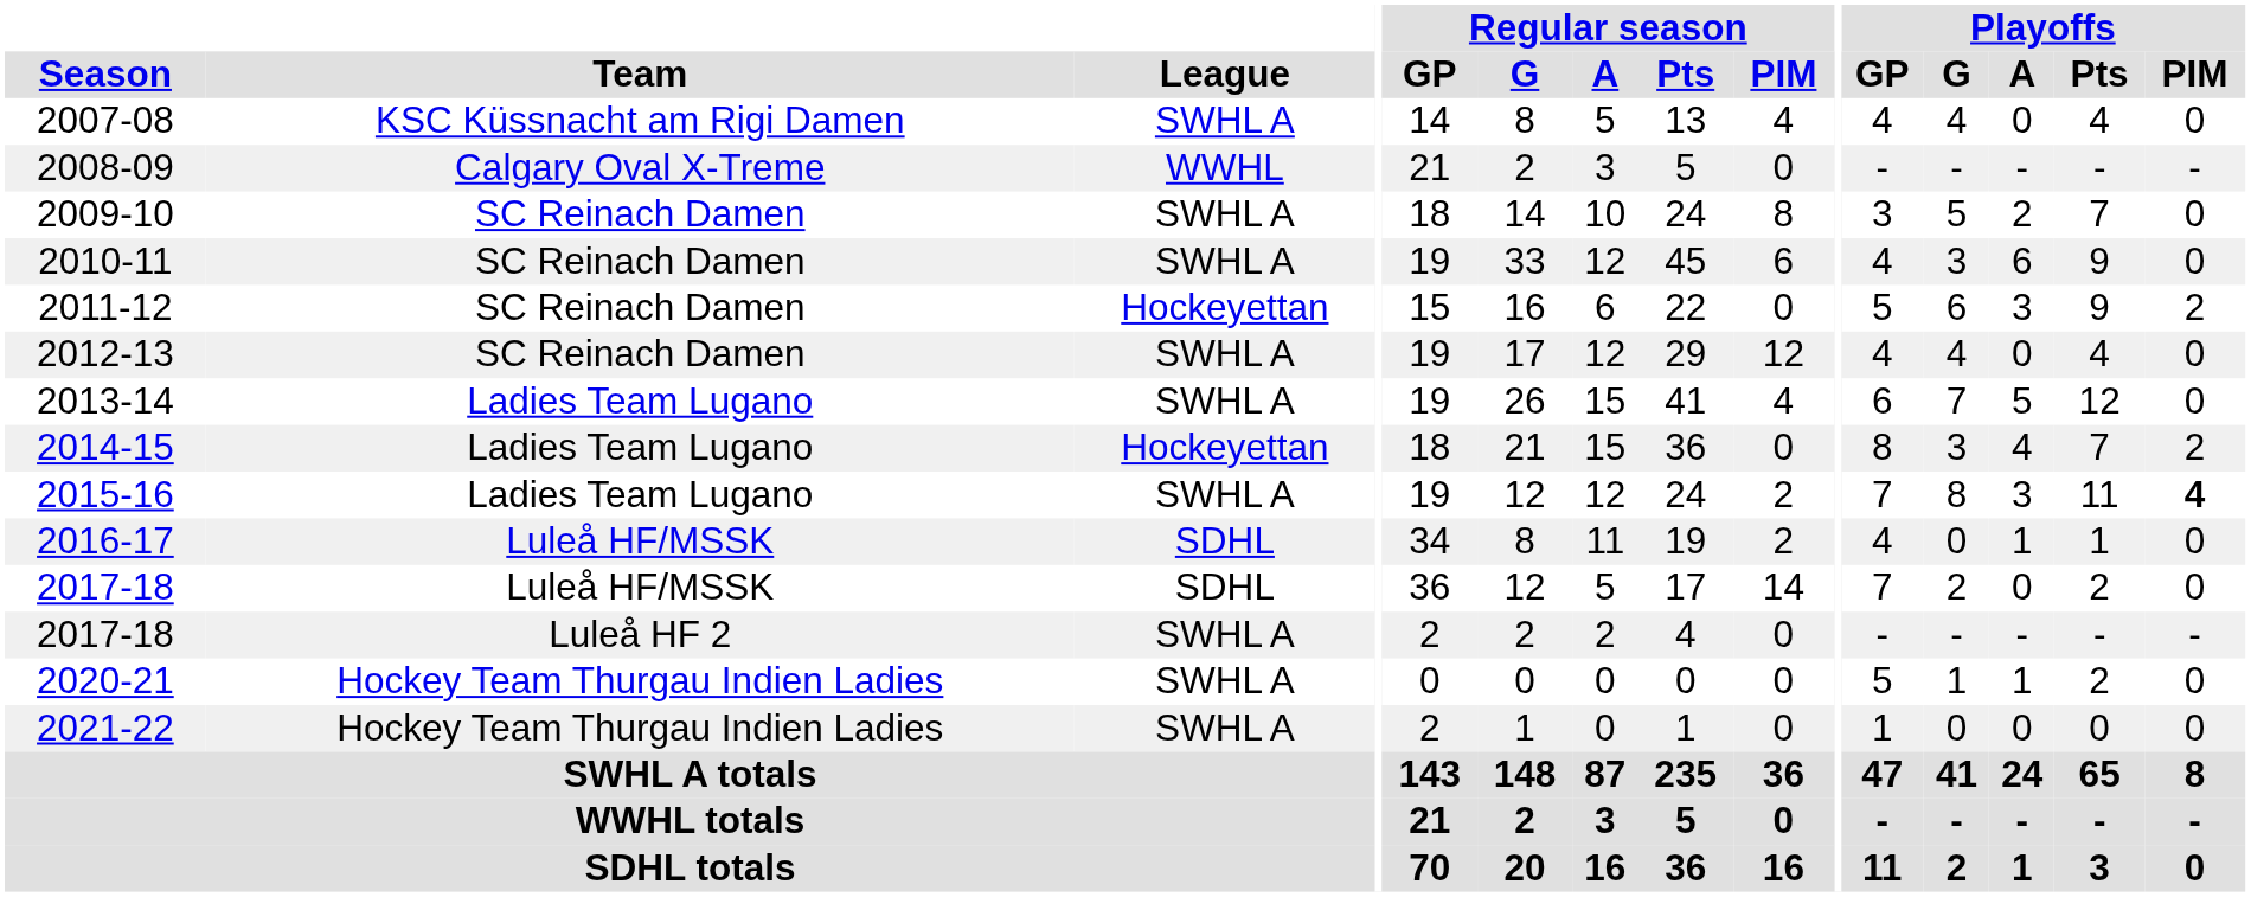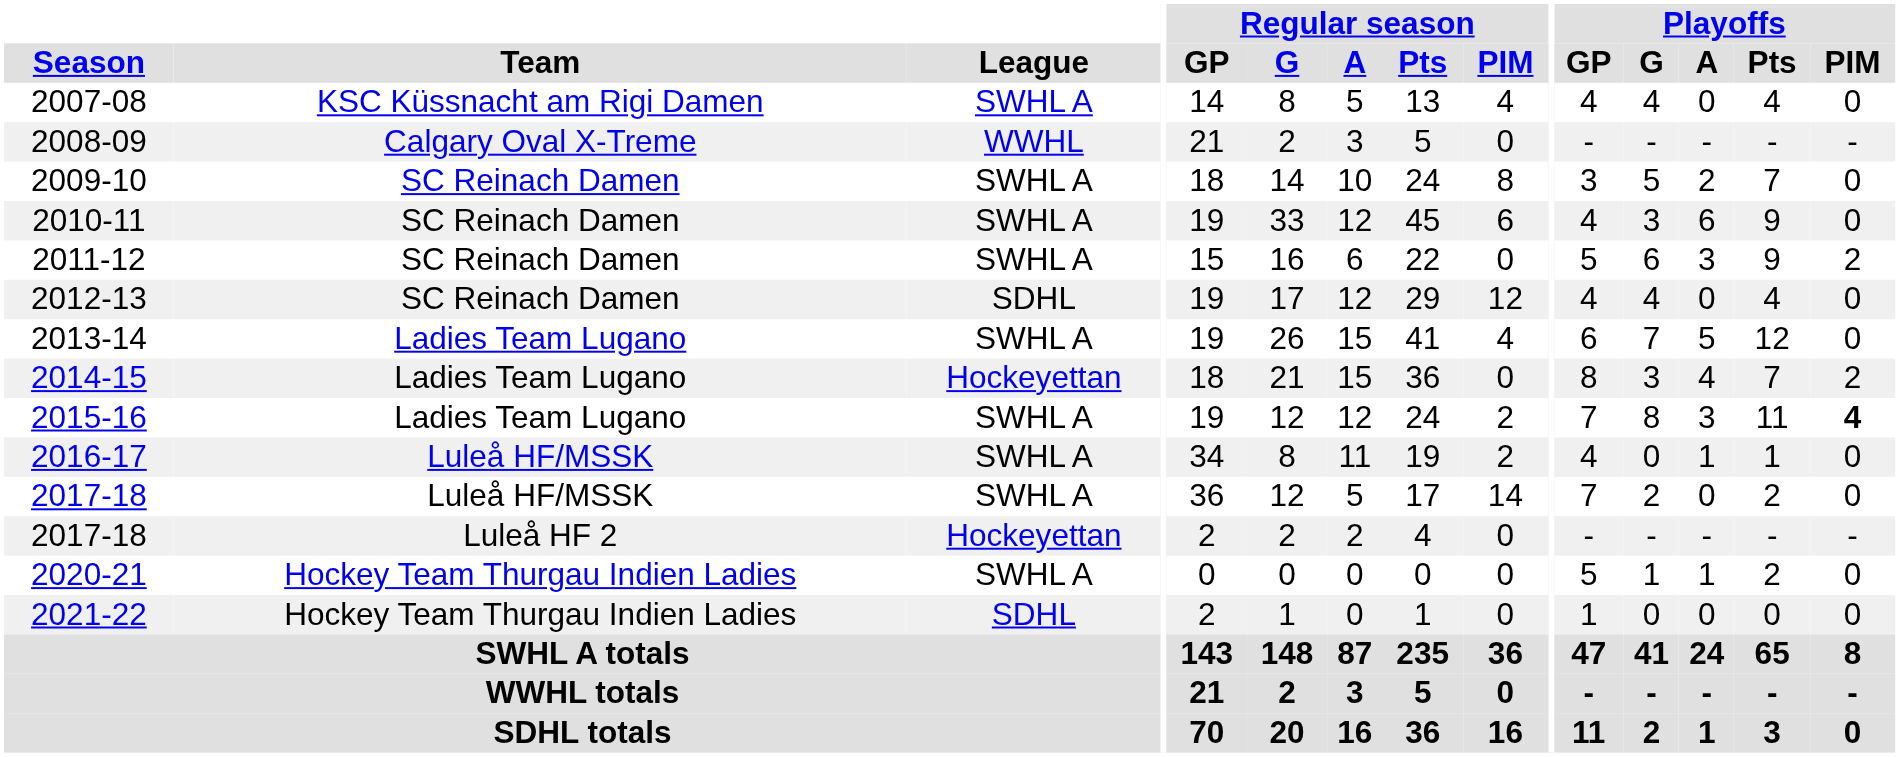 <table border="0" cellpadding="1" cellspacing="0" style="text-align:center; width:60em">
 <tr bgcolor="#e0e0e0">
 <th colspan="3" bgcolor="#ffffff"></th>
 <th rowspan="99" bgcolor="#ffffff"></th>
 <th colspan="5"><a href='#'>Regular season</a></th>
 <th rowspan="99" bgcolor="#ffffff"></th>
 <th colspan="5"><a href='#'>Playoffs</a></th>
 </tr>
 <tr bgcolor="#e0e0e0">
 <th><a href='#'>Season</a></th>
 <th>Team</th>
 <th>League</th>
 <th>GP</th>
 <th><a href='#'>G</a></th>
 <th><a href='#'>A</a></th>
 <th><a href='#'>Pts</a></th>
 <th><a href='#'>PIM</a></th>
 <th>GP</th>
 <th>G</th>
 <th>A</th>
 <th>Pts</th>
 <th>PIM</th>
 </tr>
 <tr>
 <td>2007-08</td>
 <td><a href='#'>KSC Küssnacht am Rigi Damen</a></td>
 <td><a href='#'>SWHL A</a></td>
 <td>14</td>
 <td>8</td>
 <td>5</td>
 <td>13</td>
 <td>4</td>
 <td>4</td>
 <td>4</td>
 <td>0</td>
 <td>4</td>
 <td>0</td>
 </tr>
 <tr bgcolor="#f0f0f0">
 <td>2008-09</td>
 <td><a href='#'>Calgary Oval X-Treme</a></td>
 <td><a href='#'>WWHL</a></td>
 <td>21</td>
 <td>2</td>
 <td>3</td>
 <td>5</td>
 <td>0</td>
 <td>-</td>
 <td>-</td>
 <td>-</td>
 <td>-</td>
 <td>-</td>
 </tr>
 <tr>
 <td>2009-10</td>
 <td><a href='#'>SC Reinach Damen</a></td>
 <td>SWHL A</td>
 <td>18</td>
 <td>14</td>
 <td>10</td>
 <td>24</td>
 <td>8</td>
 <td>3</td>
 <td>5</td>
 <td>2</td>
 <td>7</td>
 <td>0</td>
 </tr>
 <tr bgcolor="#f0f0f0">
 <td>2010-11</td>
 <td>SC Reinach Damen</td>
 <td>SWHL A</td>
 <td>19</td>
 <td>33</td>
 <td>12</td>
 <td>45</td>
 <td>6</td>
 <td>4</td>
 <td>3</td>
 <td>6</td>
 <td>9</td>
 <td>0</td>
 </tr>
 <tr>
 <td>2011-12</td>
 <td>SC Reinach Damen</td>
-<td><a href='#'>Hockeyettan</a></td>
+<td>SWHL A</td>
 <td>15</td>
 <td>16</td>
 <td>6</td>
 <td>22</td>
 <td>0</td>
 <td>5</td>
 <td>6</td>
 <td>3</td>
 <td>9</td>
 <td>2</td>
 </tr>
 <tr bgcolor="#f0f0f0">
 <td>2012-13</td>
 <td>SC Reinach Damen</td>
-<td>SWHL A</td>
+<td>SDHL</td>
 <td>19</td>
 <td>17</td>
 <td>12</td>
 <td>29</td>
 <td>12</td>
 <td>4</td>
 <td>4</td>
 <td>0</td>
 <td>4</td>
 <td>0</td>
 </tr>
 <tr>
 <td>2013-14</td>
 <td><a href='#'>Ladies Team Lugano</a></td>
 <td>SWHL A</td>
 <td>19</td>
 <td>26</td>
 <td>15</td>
 <td>41</td>
 <td>4</td>
 <td>6</td>
 <td>7</td>
 <td>5</td>
 <td>12</td>
 <td>0</td>
 </tr>
 <tr bgcolor="#f0f0f0">
 <td><a href='#'>2014-15</a></td>
 <td>Ladies Team Lugano</td>
 <td><a href='#'>Hockeyettan</a></td>
 <td>18</td>
 <td>21</td>
 <td>15</td>
 <td>36</td>
 <td>0</td>
 <td>8</td>
 <td>3</td>
 <td>4</td>
 <td>7</td>
 <td>2</td>
 </tr>
 <tr>
 <td><a href='#'>2015-16</a></td>
 <td>Ladies Team Lugano</td>
 <td>SWHL A</td>
 <td>19</td>
 <td>12</td>
 <td>12</td>
 <td>24</td>
 <td>2</td>
 <td>7</td>
 <td>8</td>
 <td>3</td>
 <td>11</td>
 <td><strong>4</strong></td>
 </tr>
 <tr bgcolor="#f0f0f0">
 <td><a href='#'>2016-17</a></td>
 <td><a href='#'>Luleå HF/MSSK</a></td>
-<td><a href='#'>SDHL</a></td>
+<td>SWHL A</td>
 <td>34</td>
 <td>8</td>
 <td>11</td>
 <td>19</td>
 <td>2</td>
 <td>4</td>
 <td>0</td>
 <td>1</td>
 <td>1</td>
 <td>0</td>
 </tr>
 <tr>
 <td><a href='#'>2017-18</a></td>
 <td>Luleå HF/MSSK</td>
-<td>SDHL</td>
+<td>SWHL A</td>
 <td>36</td>
 <td>12</td>
 <td>5</td>
 <td>17</td>
 <td>14</td>
 <td>7</td>
 <td>2</td>
 <td>0</td>
 <td>2</td>
 <td>0</td>
 </tr>
 <tr bgcolor="#f0f0f0">
 <td>2017-18</td>
 <td>Luleå HF 2</td>
-<td>SWHL A</td>
+<td><a href='#'>Hockeyettan</a></td>
 <td>2</td>
 <td>2</td>
 <td>2</td>
 <td>4</td>
 <td>0</td>
 <td>-</td>
 <td>-</td>
 <td>-</td>
 <td>-</td>
 <td>-</td>
 </tr>
 <tr>
 <td><a href='#'>2020-21</a></td>
 <td><a href='#'>Hockey Team Thurgau Indien Ladies</a></td>
 <td>SWHL A</td>
 <td>0</td>
 <td>0</td>
 <td>0</td>
 <td>0</td>
 <td>0</td>
 <td>5</td>
 <td>1</td>
 <td>1</td>
 <td>2</td>
 <td>0</td>
 </tr>
 <tr bgcolor="#f0f0f0">
 <td><a href='#'>2021-22</a></td>
 <td>Hockey Team Thurgau Indien Ladies</td>
-<td>SWHL A</td>
+<td><a href='#'>SDHL</a></td>
 <td>2</td>
 <td>1</td>
 <td>0</td>
 <td>1</td>
 <td>0</td>
 <td>1</td>
 <td>0</td>
 <td>0</td>
 <td>0</td>
 <td>0</td>
 </tr>
 <tr bgcolor="#e0e0e0">
 <th colspan="3">SWHL A totals</th>
 <th>143</th>
 <th>148</th>
 <th>87</th>
 <th>235</th>
 <th>36</th>
 <th>47</th>
 <th>41</th>
 <th>24</th>
 <th>65</th>
 <th>8</th>
 </tr>
 <tr bgcolor="#e0e0e0">
 <th colspan="3">WWHL totals</th>
 <th>21</th>
 <th>2</th>
 <th>3</th>
 <th>5</th>
 <th>0</th>
 <th>-</th>
 <th>-</th>
 <th>-</th>
 <th>-</th>
 <th>-</th>
 </tr>
 <tr bgcolor="#e0e0e0">
 <th colspan="3">SDHL totals</th>
 <th>70</th>
 <th>20</th>
 <th>16</th>
 <th>36</th>
 <th>16</th>
 <th>11</th>
 <th>2</th>
 <th>1</th>
 <th>3</th>
 <th>0</th>
 </tr>
 </table>
